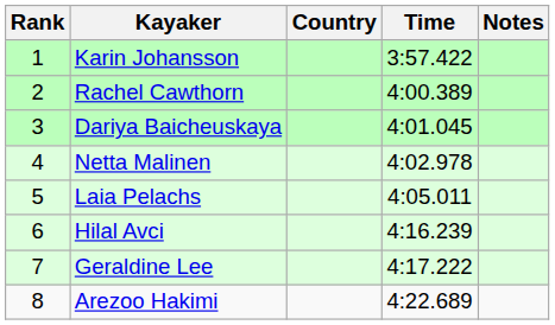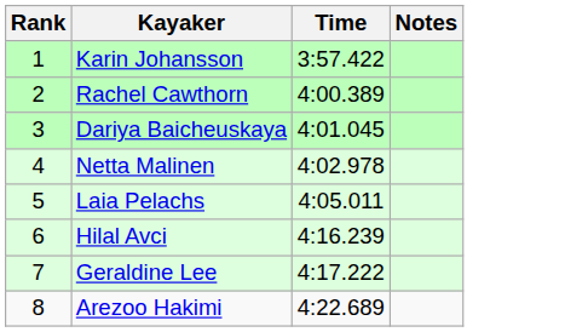 <table class="wikitable" style="text-align:center">
 <tr>
 <th>Rank</th>
 <th>Kayaker</th>
-<th>Country</th>
 <th>Time</th>
 <th>Notes</th>
 </tr>
 <tr bgcolor=bbffbb>
 <td>1</td>
 <td align="left"><a href='#'>Karin Johansson</a></td>
-<td align="left"></td>
 <td>3:57.422</td>
 <td></td>
 </tr>
 <tr bgcolor=bbffbb>
 <td>2</td>
 <td align="left"><a href='#'>Rachel Cawthorn</a></td>
-<td align="left"></td>
 <td>4:00.389</td>
 <td></td>
 </tr>
 <tr bgcolor=bbffbb>
 <td>3</td>
 <td align="left"><a href='#'>Dariya Baicheuskaya</a></td>
-<td align="left"></td>
 <td>4:01.045</td>
 <td></td>
 </tr>
 <tr bgcolor=ddffdd>
 <td>4</td>
 <td align="left"><a href='#'>Netta Malinen</a></td>
-<td align="left"></td>
 <td>4:02.978</td>
 <td></td>
 </tr>
 <tr bgcolor=ddffdd>
 <td>5</td>
 <td align="left"><a href='#'>Laia Pelachs</a></td>
-<td align="left"></td>
 <td>4:05.011</td>
 <td></td>
 </tr>
 <tr bgcolor=ddffdd>
 <td>6</td>
 <td align="left"><a href='#'>Hilal Avci</a></td>
-<td align="left"></td>
 <td>4:16.239</td>
 <td></td>
 </tr>
 <tr bgcolor=ddffdd>
 <td>7</td>
 <td align="left"><a href='#'>Geraldine Lee</a></td>
-<td align="left"></td>
 <td>4:17.222</td>
 <td></td>
 </tr>
 <tr>
 <td>8</td>
 <td align="left"><a href='#'>Arezoo Hakimi</a></td>
-<td align="left"></td>
 <td>4:22.689</td>
 <td></td>
 </tr>
 </table>
